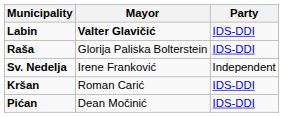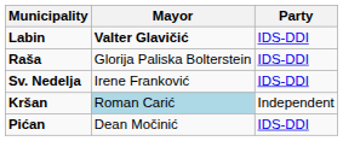 <table class="wikitable">
 <tr>
 <th>Municipality</th>
 <th>Mayor</th>
 <th>Party</th>
 </tr>
 <tr>
 <td><strong>Labin</strong></td>
 <td><strong>Valter Glavičić</strong></td>
 <td><a href='#'>IDS-DDI</a></td>
 </tr>
 <tr>
 <td><strong>Raša</strong></td>
 <td>Glorija Paliska Bolterstein</td>
 <td><a href='#'>IDS-DDI</a></td>
 </tr>
 <tr>
 <td><strong>Sv. Nedelja</strong></td>
 <td>Irene Franković</td>
-<td>Independent</td>
+<td><a href='#'>IDS-DDI</a></td>
 </tr>
 <tr>
 <td><strong>Kršan</strong></td>
-<td>Roman Carić</td>
-<td><a href='#'>IDS-DDI</a></td>
+<td style="background: lightblue;">Roman Carić</td>
+<td>Independent</td>
 </tr>
 <tr>
 <td><strong>Pićan</strong></td>
 <td>Dean Močinić</td>
 <td><a href='#'>IDS-DDI</a></td>
 </tr>
 </table>
